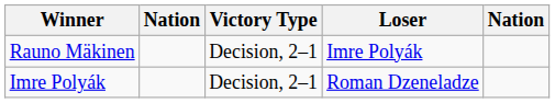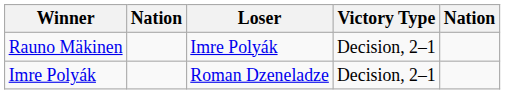 <table class="wikitable sortable" style="text-align:left;">
 <tr>
 <th>Winner</th>
 <th>Nation</th>
+<th>Loser</th>
 <th>Victory Type</th>
-<th>Loser</th>
 <th>Nation</th>
 </tr>
 <tr>
 <td><a href='#'>Rauno Mäkinen</a></td>
 <td></td>
+<td><a href='#'>Imre Polyák</a></td>
 <td>Decision, 2–1</td>
-<td><a href='#'>Imre Polyák</a></td>
 <td></td>
 </tr>
 <tr>
 <td><a href='#'>Imre Polyák</a></td>
 <td></td>
+<td><a href='#'>Roman Dzeneladze</a></td>
 <td>Decision, 2–1</td>
-<td><a href='#'>Roman Dzeneladze</a></td>
 <td></td>
 </tr>
 </table>
